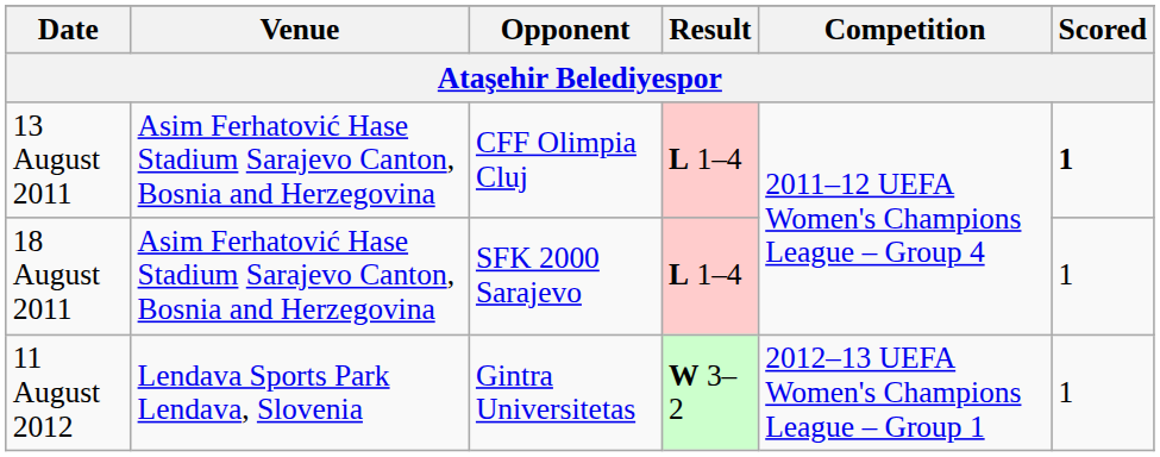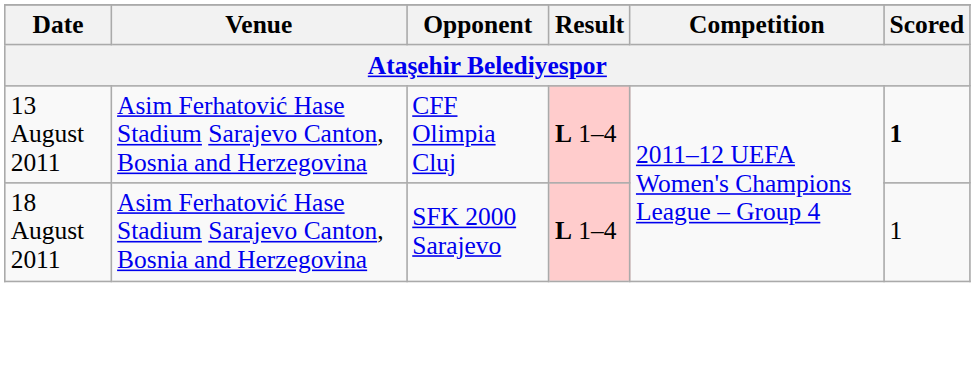 <table class=wikitable>
 <tr>
 </tr>
 <tr>
 <th>Date</th>
 <th>Venue</th>
 <th>Opponent</th>
 <th>Result</th>
 <th>Competition</th>
 <th>Scored</th>
 </tr>
 <tr>
 <th colspan=6><a href='#'>Ataşehir Belediyespor</a></th>
 </tr>
 <tr>
 <td>13 August 2011</td>
 <td><a href='#'>Asim Ferhatović Hase Stadium</a> <a href='#'>Sarajevo Canton</a>, <a href='#'>Bosnia and Herzegovina</a></td>
 <td> <a href='#'>CFF Olimpia Cluj</a></td>
 <td bgcolor=#fcc><strong>L</strong> 1–4</td>
 <td rowspan=2><a href='#'>2011–12 UEFA Women's Champions League – Group 4</a></td>
 <td><strong>1</strong></td>
 </tr>
 <tr>
 <td>18 August 2011</td>
 <td><a href='#'>Asim Ferhatović Hase Stadium</a> <a href='#'>Sarajevo Canton</a>, <a href='#'>Bosnia and Herzegovina</a></td>
 <td> <a href='#'>SFK 2000 Sarajevo</a></td>
 <td bgcolor=#fcc><strong>L</strong> 1–4</td>
 <td>1</td>
 </tr>
-<tr>
-<td>11 August 2012</td>
-<td><a href='#'>Lendava Sports Park</a> <a href='#'>Lendava</a>, <a href='#'>Slovenia</a></td>
-<td> <a href='#'>Gintra Universitetas</a></td>
-<td bgcolor=#cfc><strong>W</strong> 3–2</td>
-<td><a href='#'>2012–13 UEFA Women's Champions League – Group 1</a></td>
-<td>1</td>
-</tr>
 </table>
